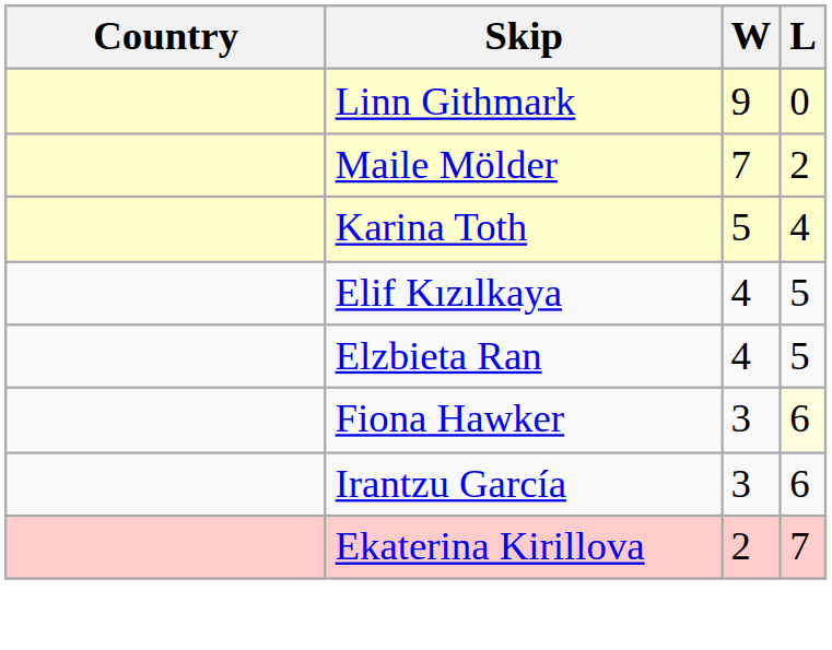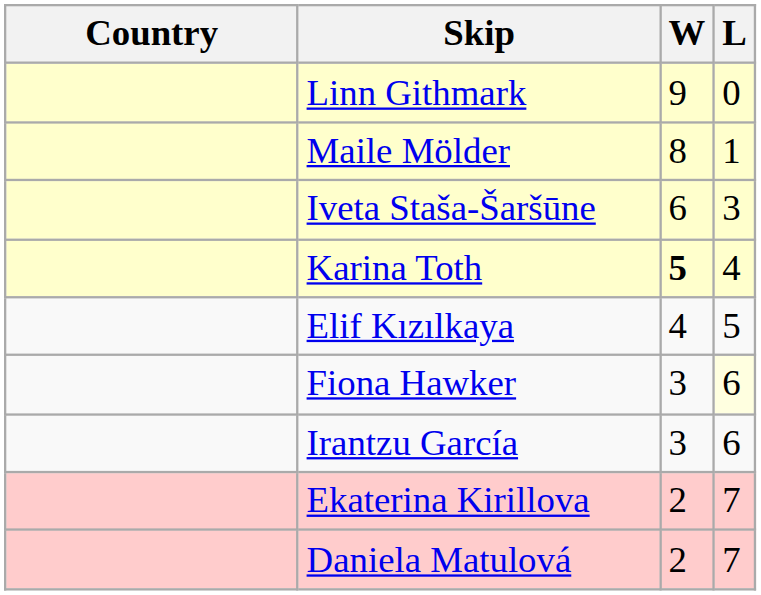 <table class=wikitable>
 <tr>
 <th width=120>Country</th>
 <th width=150>Skip</th>
 <th>W</th>
 <th>L</th>
 </tr>
 <tr bgcolor=#ffffcc>
 <td></td>
 <td><a href='#'>Linn Githmark</a></td>
 <td>9</td>
 <td>0</td>
 </tr>
 <tr bgcolor=#ffffcc>
 <td></td>
 <td><a href='#'>Maile Mölder</a></td>
-<td>7</td>
-<td>2</td>
+<td>8</td>
+<td>1</td>
+</tr>
+<tr bgcolor=#ffffcc>
+<td></td>
+<td><a href='#'>Iveta Staša-Šaršūne</a></td>
+<td>6</td>
+<td>3</td>
 </tr>
 <tr bgcolor=#ffffcc>
 <td></td>
 <td><a href='#'>Karina Toth</a></td>
-<td>5</td>
+<td><strong>5</strong></td>
 <td>4</td>
 </tr>
 <tr>
 <td></td>
 <td><a href='#'>Elif Kızılkaya</a></td>
-<td>4</td>
-<td>5</td>
-</tr>
-<tr>
-<td></td>
-<td><a href='#'>Elzbieta Ran</a></td>
 <td>4</td>
 <td>5</td>
 </tr>
 <tr>
 <td></td>
 <td><a href='#'>Fiona Hawker</a></td>
 <td>3</td>
 <td style="background: lightyellow;">6</td>
 </tr>
 <tr>
 <td></td>
 <td><a href='#'>Irantzu García</a></td>
 <td>3</td>
 <td>6</td>
 </tr>
 <tr bgcolor=#ffcccc>
 <td></td>
 <td><a href='#'>Ekaterina Kirillova</a></td>
 <td>2</td>
 <td>7</td>
 </tr>
+<tr bgcolor=#ffcccc>
+<td></td>
+<td><a href='#'>Daniela Matulová</a></td>
+<td>2</td>
+<td>7</td>
+</tr>
 </table>
